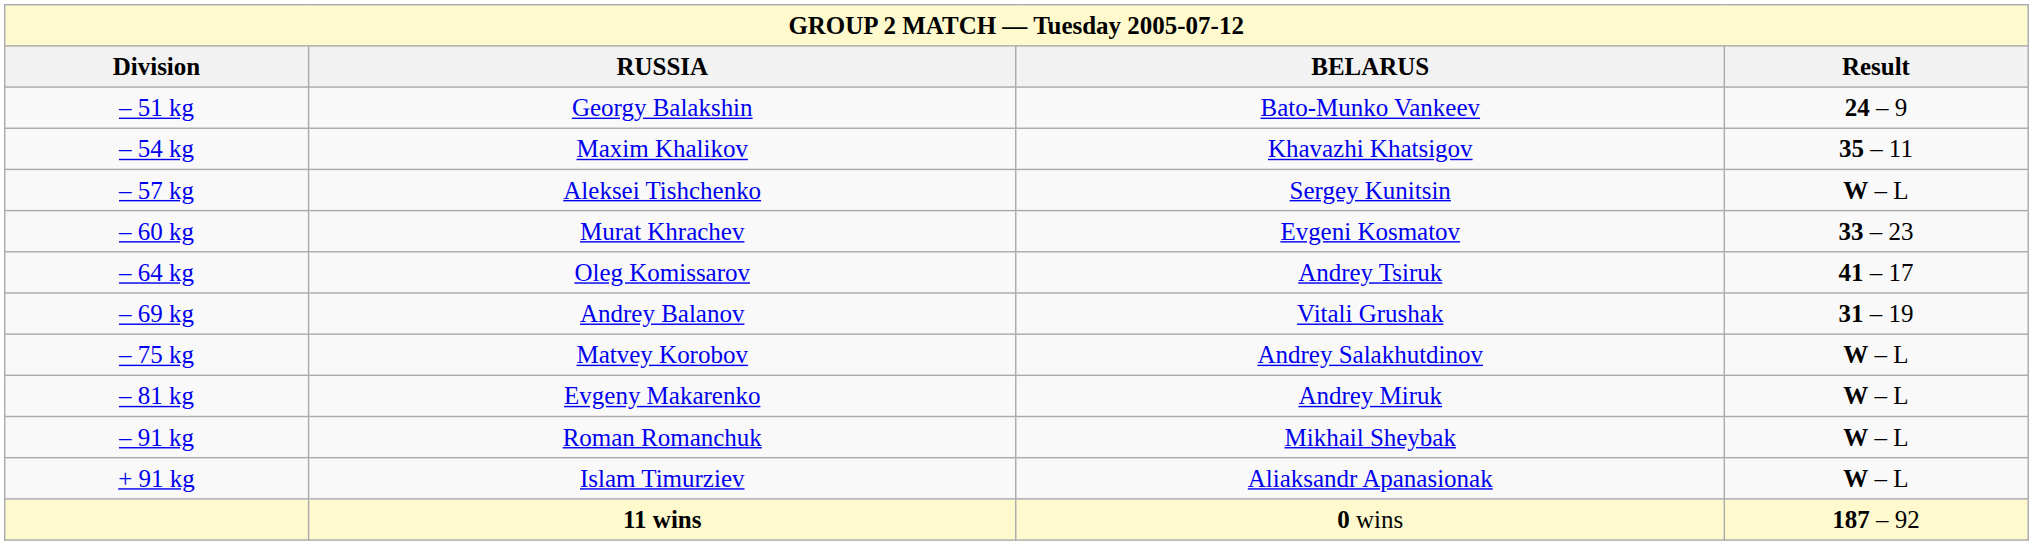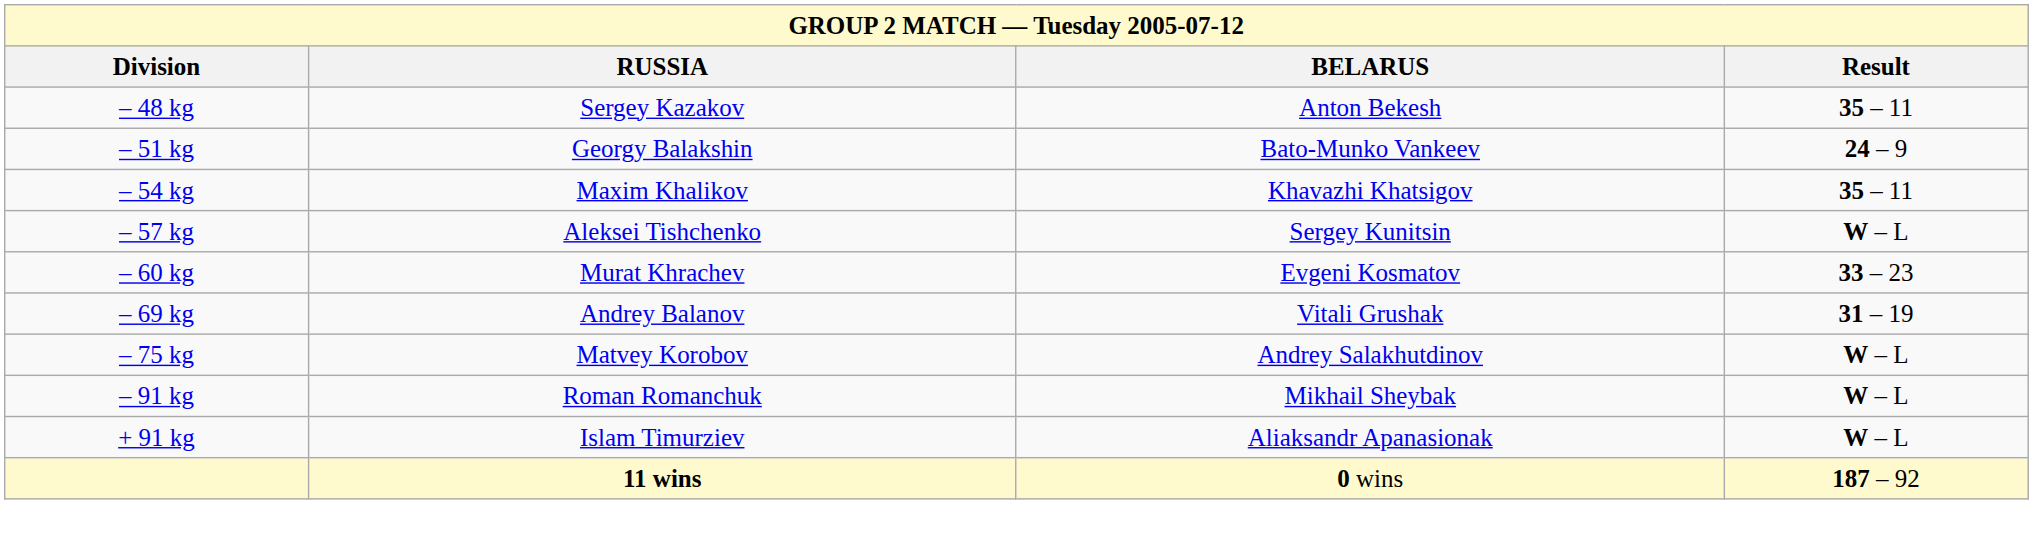 <table class="wikitable" style=" text-align:center; font-size:110%;" width="90%">
 <tr>
 <th colspan="4" style=background:lemonchiffon>GROUP 2 MATCH — Tuesday 2005-07-12</th>
 </tr>
 <tr>
 <th>Division</th>
 <th width=35%> RUSSIA</th>
 <th width=35%> BELARUS</th>
 <th>Result</th>
+</tr>
+<tr>
+<td><a href='#'>– 48 kg</a></td>
+<td><a href='#'>Sergey Kazakov</a></td>
+<td><a href='#'>Anton Bekesh</a></td>
+<td><strong>35</strong> – 11</td>
 </tr>
 <tr>
 <td><a href='#'>– 51 kg</a></td>
 <td><a href='#'>Georgy Balakshin</a></td>
 <td><a href='#'>Bato-Munko Vankeev</a></td>
 <td><strong>24</strong> – 9</td>
 </tr>
 <tr>
 <td><a href='#'>– 54 kg</a></td>
 <td><a href='#'>Maxim Khalikov</a></td>
 <td><a href='#'>Khavazhi Khatsigov</a></td>
 <td><strong>35</strong> – 11</td>
 </tr>
 <tr>
 <td><a href='#'>– 57 kg</a></td>
 <td><a href='#'>Aleksei Tishchenko</a></td>
 <td><a href='#'>Sergey Kunitsin</a></td>
 <td><strong>W</strong> – L </td>
 </tr>
 <tr>
 <td><a href='#'>– 60 kg</a></td>
 <td><a href='#'>Murat Khrachev</a></td>
 <td><a href='#'>Evgeni Kosmatov</a></td>
 <td><strong>33</strong> – 23</td>
 </tr>
 <tr>
-<td><a href='#'>– 64 kg</a></td>
-<td><a href='#'>Oleg Komissarov</a></td>
-<td><a href='#'>Andrey Tsiruk</a></td>
-<td><strong>41</strong> – 17</td>
-</tr>
-<tr>
 <td><a href='#'>– 69 kg</a></td>
 <td><a href='#'>Andrey Balanov</a></td>
 <td><a href='#'>Vitali Grushak</a></td>
 <td><strong>31</strong> – 19</td>
 </tr>
 <tr>
 <td><a href='#'>– 75 kg</a></td>
 <td><a href='#'>Matvey Korobov</a></td>
 <td><a href='#'>Andrey Salakhutdinov</a></td>
-<td><strong>W</strong> – L </td>
-</tr>
-<tr>
-<td><a href='#'>– 81 kg</a></td>
-<td><a href='#'>Evgeny Makarenko</a></td>
-<td><a href='#'>Andrey Miruk</a></td>
 <td><strong>W</strong> – L </td>
 </tr>
 <tr>
 <td><a href='#'>– 91 kg</a></td>
 <td><a href='#'>Roman Romanchuk</a></td>
 <td><a href='#'>Mikhail Sheybak</a></td>
 <td><strong>W</strong> – L </td>
 </tr>
 <tr>
 <td><a href='#'>+ 91 kg</a></td>
 <td><a href='#'>Islam Timurziev</a></td>
 <td><a href='#'>Aliaksandr Apanasionak</a></td>
 <td><strong>W</strong> – L </td>
 </tr>
 <tr>
 <td style=background:lemonchiffon></td>
 <td style=background:lemonchiffon><strong>11 wins</strong></td>
 <td style=background:lemonchiffon><strong>0</strong> wins</td>
 <td style=background:lemonchiffon><strong>187</strong> – 92</td>
 </tr>
 </table>
